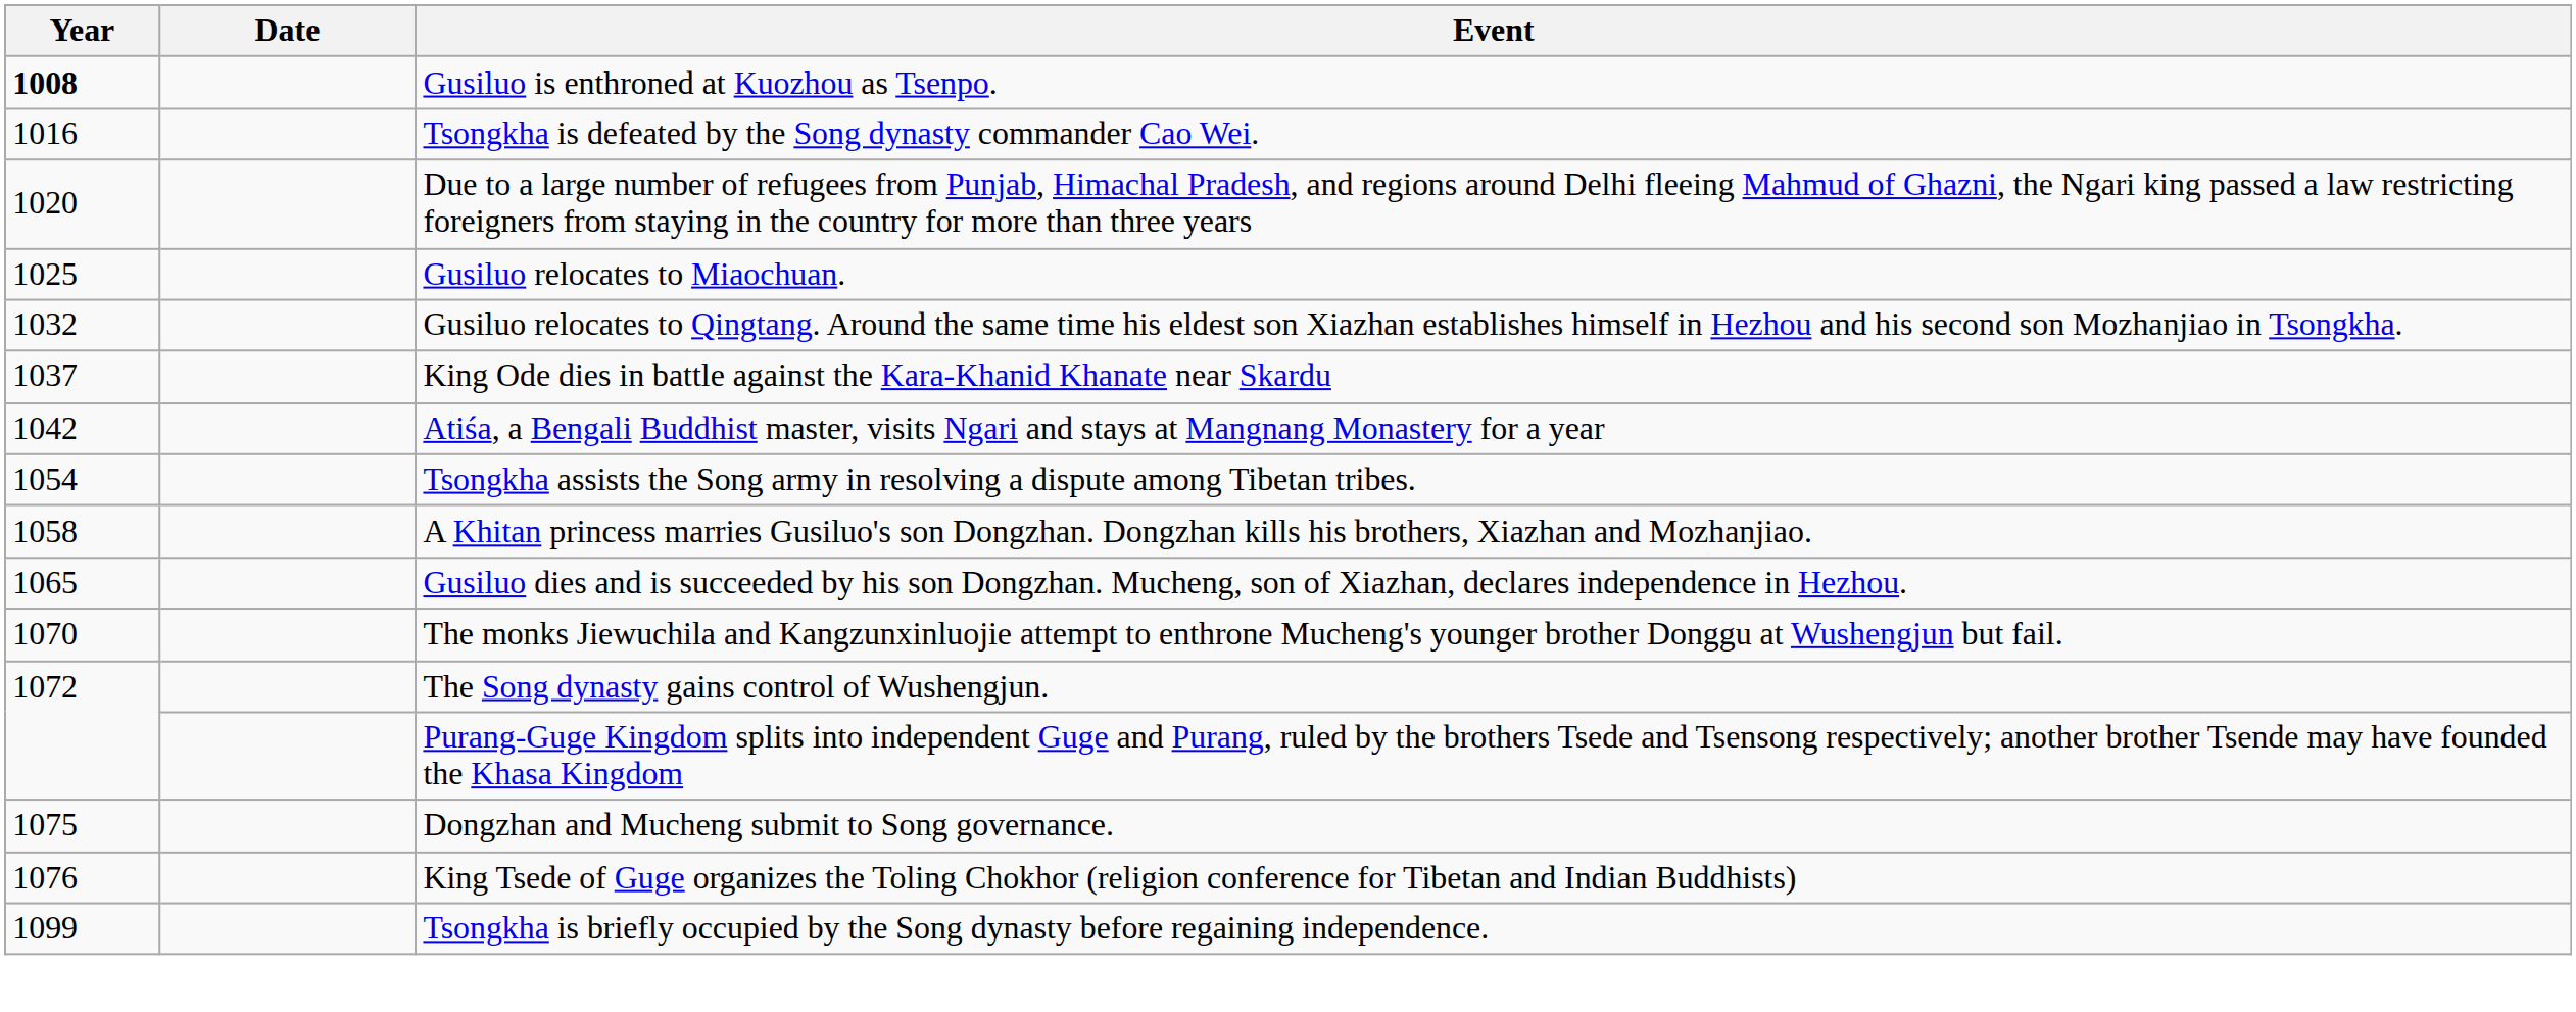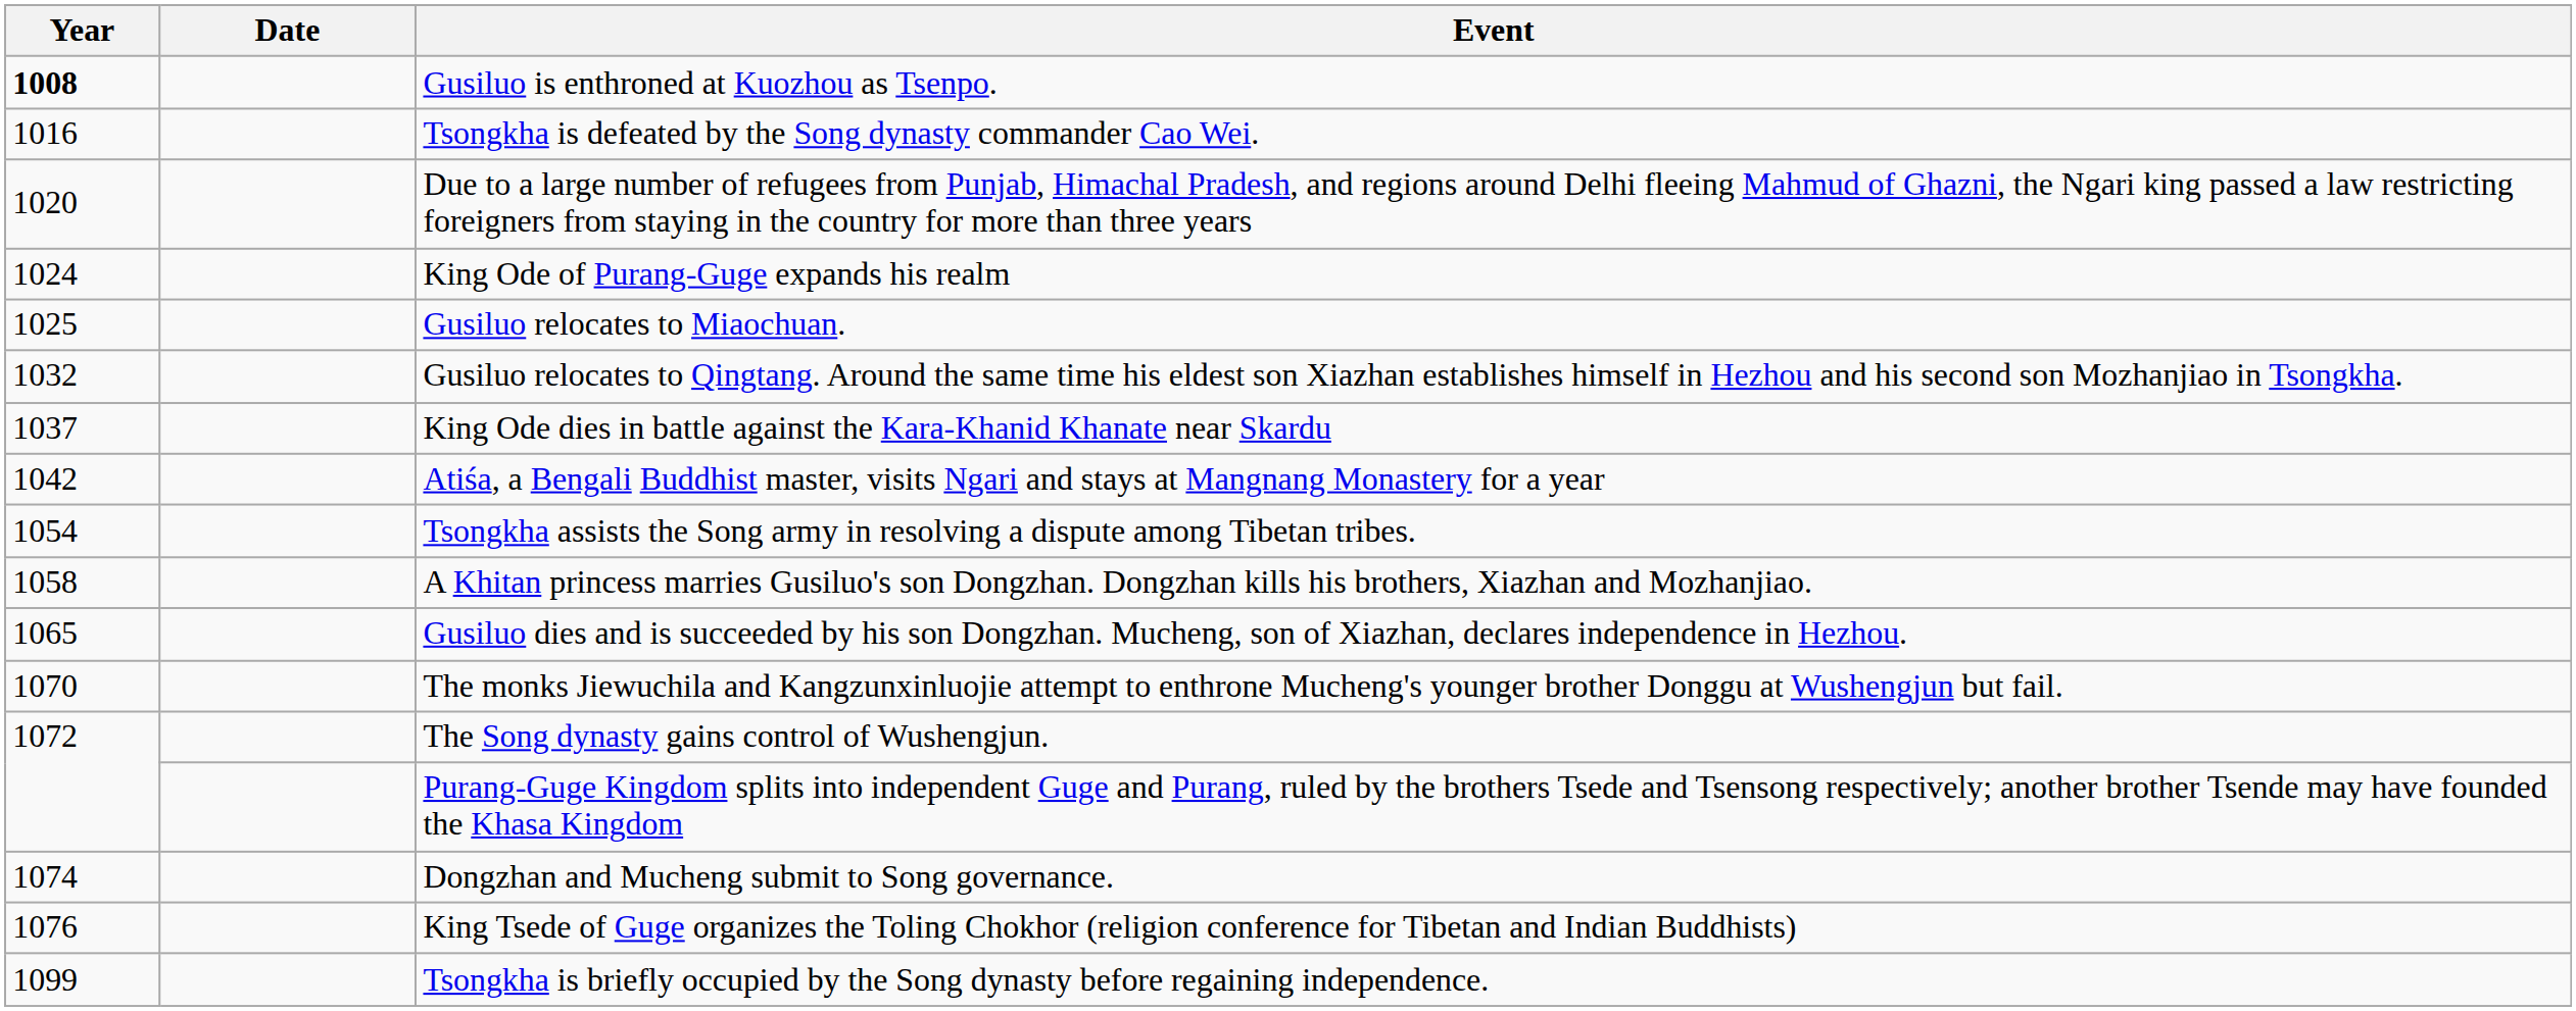 <table class="wikitable" width="100%">
 <tr>
 <th style="width:6%">Year</th>
 <th style="width:10%">Date</th>
 <th>Event</th>
 </tr>
 <tr>
 <td><strong>1008</strong></td>
 <td></td>
 <td><a href='#'>Gusiluo</a> is enthroned at <a href='#'>Kuozhou</a> as <a href='#'>Tsenpo</a>.</td>
 </tr>
 <tr>
 <td>1016</td>
 <td></td>
 <td><a href='#'>Tsongkha</a> is defeated by the <a href='#'>Song dynasty</a> commander <a href='#'>Cao Wei</a>.</td>
 </tr>
 <tr>
 <td>1020</td>
 <td></td>
 <td>Due to a large number of refugees from <a href='#'>Punjab</a>, <a href='#'>Himachal Pradesh</a>, and regions around Delhi fleeing <a href='#'>Mahmud of Ghazni</a>, the Ngari king passed a law restricting foreigners from staying in the country for more than three years</td>
+</tr>
+<tr>
+<td>1024</td>
+<td></td>
+<td>King Ode of <a href='#'>Purang-Guge</a> expands his realm</td>
 </tr>
 <tr>
 <td>1025</td>
 <td></td>
 <td><a href='#'>Gusiluo</a> relocates to <a href='#'>Miaochuan</a>.</td>
 </tr>
 <tr>
 <td>1032</td>
 <td></td>
 <td>Gusiluo relocates to <a href='#'>Qingtang</a>. Around the same time his eldest son Xiazhan establishes himself in <a href='#'>Hezhou</a> and his second son Mozhanjiao in <a href='#'>Tsongkha</a>.</td>
 </tr>
 <tr>
 <td>1037</td>
 <td></td>
 <td>King Ode dies in battle against the <a href='#'>Kara-Khanid Khanate</a> near <a href='#'>Skardu</a></td>
 </tr>
 <tr>
 <td>1042</td>
 <td></td>
 <td><a href='#'>Atiśa</a>, a <a href='#'>Bengali</a> <a href='#'>Buddhist</a> master, visits <a href='#'>Ngari</a> and stays at <a href='#'>Mangnang Monastery</a> for a year</td>
 </tr>
 <tr>
 <td>1054</td>
 <td></td>
 <td><a href='#'>Tsongkha</a> assists the Song army in resolving a dispute among Tibetan tribes.</td>
 </tr>
 <tr>
 <td>1058</td>
 <td></td>
 <td>A <a href='#'>Khitan</a> princess marries Gusiluo's son Dongzhan. Dongzhan kills his brothers, Xiazhan and Mozhanjiao.</td>
 </tr>
 <tr>
 <td>1065</td>
 <td></td>
 <td><a href='#'>Gusiluo</a> dies and is succeeded by his son Dongzhan. Mucheng, son of Xiazhan, declares independence in <a href='#'>Hezhou</a>.</td>
 </tr>
 <tr>
 <td>1070</td>
 <td></td>
 <td>The monks Jiewuchila and Kangzunxinluojie attempt to enthrone Mucheng's younger brother Donggu at <a href='#'>Wushengjun</a> but fail.</td>
 </tr>
 <tr>
 <td rowspan="2" valign="top">1072</td>
 <td></td>
 <td>The <a href='#'>Song dynasty</a> gains control of Wushengjun.</td>
 </tr>
 <tr>
 <td></td>
 <td><a href='#'>Purang-Guge Kingdom</a> splits into independent <a href='#'>Guge</a> and <a href='#'>Purang</a>, ruled by the brothers Tsede and Tsensong respectively; another brother Tsende may have founded the <a href='#'>Khasa Kingdom</a></td>
 </tr>
 <tr>
-<td>1075</td>
+<td>1074</td>
 <td></td>
 <td>Dongzhan and Mucheng submit to Song governance.</td>
 </tr>
 <tr>
 <td>1076</td>
 <td></td>
 <td>King Tsede of <a href='#'>Guge</a> organizes the Toling Chokhor (religion conference for Tibetan and Indian Buddhists)</td>
 </tr>
 <tr>
 <td>1099</td>
 <td></td>
 <td><a href='#'>Tsongkha</a> is briefly occupied by the Song dynasty before regaining independence.</td>
 </tr>
 </table>
